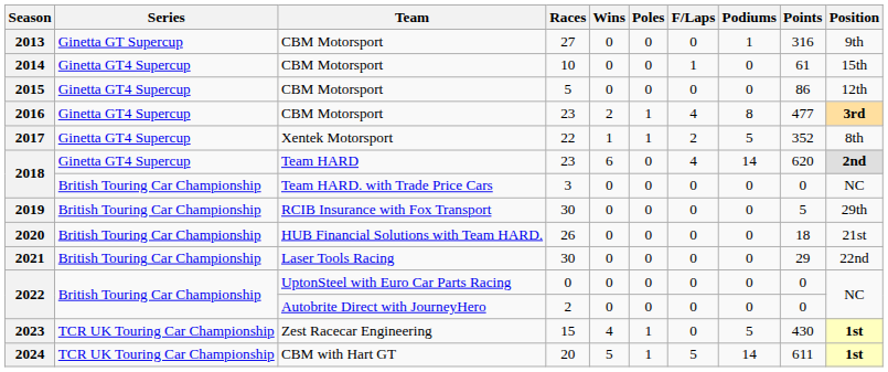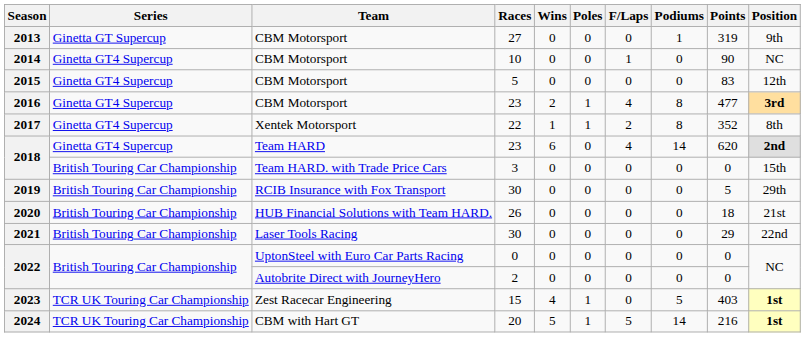 <table class="wikitable" style="font-size: 90%; text-align:center">
 <tr>
 <th>Season</th>
 <th>Series</th>
 <th>Team</th>
 <th>Races</th>
 <th>Wins</th>
 <th>Poles</th>
 <th>F/Laps</th>
 <th>Podiums</th>
 <th>Points</th>
 <th>Position</th>
 </tr>
 <tr>
 <th>2013</th>
 <td align="left"><a href='#'>Ginetta GT Supercup</a></td>
 <td align="left">CBM Motorsport</td>
 <td>27</td>
 <td>0</td>
 <td>0</td>
 <td>0</td>
 <td>1</td>
-<td>316</td>
+<td>319</td>
 <td>9th</td>
 </tr>
 <tr>
 <th>2014</th>
 <td align="left"><a href='#'>Ginetta GT4 Supercup</a></td>
 <td align="left">CBM Motorsport</td>
 <td>10</td>
 <td>0</td>
 <td>0</td>
 <td>1</td>
 <td>0</td>
-<td>61</td>
-<td>15th</td>
+<td>90</td>
+<td>NC</td>
 </tr>
 <tr>
 <th>2015</th>
 <td align="left"><a href='#'>Ginetta GT4 Supercup</a></td>
 <td align="left">CBM Motorsport</td>
 <td>5</td>
 <td>0</td>
 <td>0</td>
 <td>0</td>
 <td>0</td>
-<td>86</td>
+<td>83</td>
 <td>12th</td>
 </tr>
 <tr>
 <th>2016</th>
 <td align="left"><a href='#'>Ginetta GT4 Supercup</a></td>
 <td align="left">CBM Motorsport</td>
 <td>23</td>
 <td>2</td>
 <td>1</td>
 <td>4</td>
 <td>8</td>
 <td>477</td>
 <td style="background:#ffdf9f;"><strong>3rd</strong></td>
 </tr>
 <tr>
 <th>2017</th>
 <td align="left"><a href='#'>Ginetta GT4 Supercup</a></td>
 <td align="left">Xentek Motorsport</td>
 <td>22</td>
 <td>1</td>
 <td>1</td>
 <td>2</td>
-<td>5</td>
+<td>8</td>
 <td>352</td>
 <td>8th</td>
 </tr>
 <tr>
 <th rowspan="2">2018</th>
 <td align="left"><a href='#'>Ginetta GT4 Supercup</a></td>
 <td align="left"><a href='#'>Team HARD</a></td>
 <td>23</td>
 <td>6</td>
 <td>0</td>
 <td>4</td>
 <td>14</td>
 <td>620</td>
 <td style="background:#dfdfdf;"><strong>2nd</strong></td>
 </tr>
 <tr>
 <td align="left"><a href='#'>British Touring Car Championship</a></td>
 <td align="left"><a href='#'>Team HARD. with Trade Price Cars</a></td>
 <td>3</td>
 <td>0</td>
 <td>0</td>
 <td>0</td>
 <td>0</td>
 <td>0</td>
-<td>NC</td>
+<td>15th</td>
 </tr>
 <tr>
 <th>2019</th>
 <td align="left"><a href='#'>British Touring Car Championship</a></td>
 <td align="left"><a href='#'>RCIB Insurance with Fox Transport</a></td>
 <td>30</td>
 <td>0</td>
 <td>0</td>
 <td>0</td>
 <td>0</td>
 <td>5</td>
 <td>29th</td>
 </tr>
 <tr>
 <th>2020</th>
 <td align="left" nowrap><a href='#'>British Touring Car Championship</a></td>
 <td align="left" nowrap><a href='#'>HUB Financial Solutions with Team HARD.</a></td>
 <td>26</td>
 <td>0</td>
 <td>0</td>
 <td>0</td>
 <td>0</td>
 <td>18</td>
 <td>21st</td>
 </tr>
 <tr>
 <th>2021</th>
 <td align="left"><a href='#'>British Touring Car Championship</a></td>
 <td align="left"><a href='#'>Laser Tools Racing</a></td>
 <td>30</td>
 <td>0</td>
 <td>0</td>
 <td>0</td>
 <td>0</td>
 <td>29</td>
 <td>22nd</td>
 </tr>
 <tr>
 <th rowspan="2">2022</th>
 <td rowspan="2" align="left"><a href='#'>British Touring Car Championship</a></td>
 <td align="left"><a href='#'>UptonSteel with Euro Car Parts Racing</a></td>
 <td>0</td>
 <td>0</td>
 <td>0</td>
 <td>0</td>
 <td>0</td>
 <td>0</td>
 <td rowspan="2">NC</td>
 </tr>
 <tr>
 <td align="left"><a href='#'>Autobrite Direct with JourneyHero</a></td>
 <td>2</td>
 <td>0</td>
 <td>0</td>
 <td>0</td>
 <td>0</td>
 <td>0</td>
 </tr>
 <tr>
 <th>2023</th>
 <td align="left"><a href='#'>TCR UK Touring Car Championship</a></td>
 <td align="left">Zest Racecar Engineering</td>
 <td>15</td>
 <td>4</td>
 <td>1</td>
 <td>0</td>
 <td>5</td>
-<td>430</td>
+<td>403</td>
 <td style="background:#ffffbf;"><strong>1st</strong></td>
 </tr>
 <tr>
 <th>2024</th>
 <td align=left><a href='#'>TCR UK Touring Car Championship</a></td>
 <td align=left>CBM with Hart GT</td>
 <td>20</td>
 <td>5</td>
 <td>1</td>
 <td>5</td>
 <td>14</td>
-<td>611</td>
+<td>216</td>
 <td style="background:#ffffbf;"><strong>1st</strong></td>
 </tr>
 </table>
